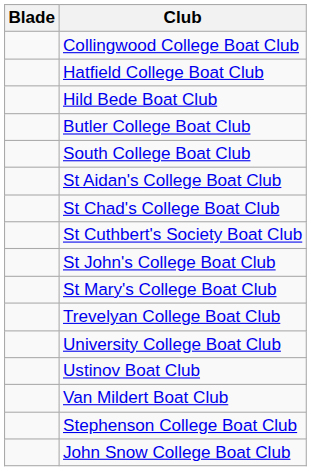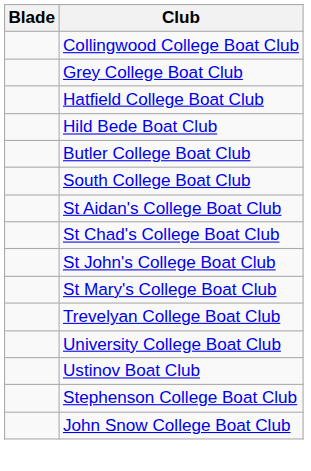 <table class="wikitable">
 <tr>
 <th>Blade</th>
 <th>Club</th>
 </tr>
 <tr>
 <td></td>
 <td><a href='#'>Collingwood College Boat Club</a></td>
+</tr>
+<tr>
+<td></td>
+<td><a href='#'>Grey College Boat Club</a></td>
 </tr>
 <tr>
 <td></td>
 <td><a href='#'>Hatfield College Boat Club</a></td>
 </tr>
 <tr>
 <td></td>
 <td><a href='#'>Hild Bede Boat Club</a></td>
 </tr>
 <tr>
 <td></td>
 <td><a href='#'>Butler College Boat Club</a></td>
 </tr>
 <tr>
 <td></td>
 <td><a href='#'>South College Boat Club</a></td>
 </tr>
 <tr>
 <td></td>
 <td><a href='#'>St Aidan's College Boat Club</a></td>
 </tr>
 <tr>
 <td></td>
 <td><a href='#'>St Chad's College Boat Club</a></td>
 </tr>
 <tr>
 <td></td>
-<td><a href='#'>St Cuthbert's Society Boat Club</a></td>
-</tr>
-<tr>
-<td></td>
 <td><a href='#'>St John's College Boat Club</a></td>
 </tr>
 <tr>
 <td></td>
 <td><a href='#'>St Mary's College Boat Club</a></td>
 </tr>
 <tr>
 <td></td>
 <td><a href='#'>Trevelyan College Boat Club</a></td>
 </tr>
 <tr>
 <td></td>
 <td><a href='#'>University College Boat Club</a></td>
 </tr>
 <tr>
 <td></td>
 <td><a href='#'>Ustinov Boat Club</a></td>
 </tr>
 <tr>
 <td></td>
-<td><a href='#'>Van Mildert Boat Club</a></td>
-</tr>
-<tr>
-<td></td>
 <td><a href='#'>Stephenson College Boat Club</a></td>
 </tr>
 <tr>
 <td></td>
 <td><a href='#'>John Snow College Boat Club</a></td>
 </tr>
 </table>
